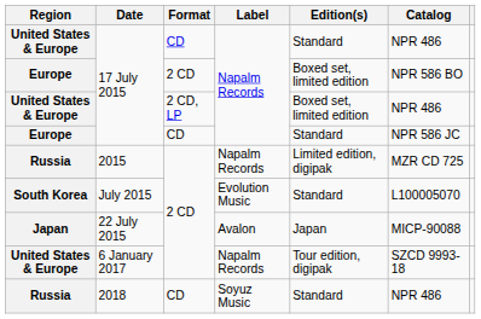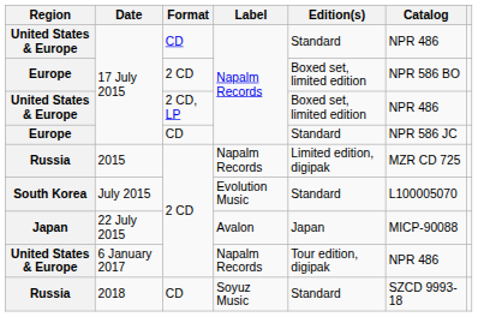 <table class="wikitable plainrowheaders">
 <tr>
 <th scope="col">Region</th>
 <th scope="col">Date</th>
 <th scope="col">Format</th>
 <th scope="col">Label</th>
 <th scope="col">Edition(s)</th>
 <th scope="col">Catalog</th>
 <th scope="col"></th>
 </tr>
 <tr>
 <th scope="row">United States & Europe</th>
 <td rowspan="4">17 July 2015</td>
 <td><a href='#'>CD</a></td>
 <td rowspan="4"><a href='#'>Napalm Records</a></td>
 <td>Standard</td>
 <td>NPR 486</td>
 <td></td>
 </tr>
 <tr>
 <th scope="row">Europe</th>
 <td>2 CD</td>
 <td>Boxed set, limited edition</td>
 <td>NPR 586 BO</td>
 <td></td>
 </tr>
 <tr>
 <th scope="row">United States & Europe</th>
 <td>2 CD, <a href='#'>LP</a></td>
 <td>Boxed set, limited edition</td>
 <td>NPR 486</td>
 <td></td>
 </tr>
 <tr>
 <th scope="row">Europe</th>
 <td>CD</td>
 <td>Standard</td>
 <td>NPR 586 JC</td>
 <td></td>
 </tr>
 <tr>
 <th scope="row">Russia</th>
 <td>2015</td>
 <td rowspan="4">2 CD</td>
 <td>Napalm Records</td>
 <td>Limited edition, digipak</td>
 <td>MZR CD 725</td>
 <td></td>
 </tr>
 <tr>
 <th scope="row">South Korea</th>
 <td>July 2015</td>
 <td>Evolution Music</td>
 <td>Standard</td>
 <td>L100005070</td>
 <td></td>
 </tr>
 <tr>
 <th scope="row">Japan</th>
 <td>22 July 2015</td>
 <td>Avalon</td>
 <td>Japan</td>
 <td>MICP-90088</td>
 <td></td>
 </tr>
 <tr>
 <th scope="row">United States & Europe</th>
 <td>6 January 2017</td>
 <td>Napalm Records</td>
 <td>Tour edition, digipak</td>
-<td>SZCD 9993-18</td>
+<td>NPR 486</td>
 <td></td>
 </tr>
 <tr>
 <th scope="row">Russia</th>
 <td>2018</td>
 <td>CD</td>
 <td>Soyuz Music</td>
 <td>Standard</td>
-<td>NPR 486</td>
+<td>SZCD 9993-18</td>
 <td></td>
 </tr>
 </table>
